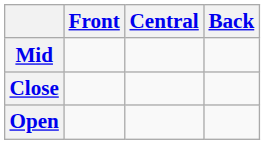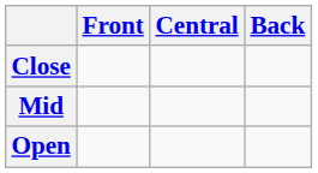 <table class="wikitable" style="text-align: center;">
 <tr>
 <th></th>
 <th><a href='#'>Front</a></th>
 <th><a href='#'>Central</a></th>
 <th><a href='#'>Back</a></th>
 </tr>
 <tr>
+<th><a href='#'>Close</a></th>
+<td> </td>
+<td></td>
+<td> </td>
+</tr>
+<tr>
 <th><a href='#'>Mid</a></th>
 <td></td>
 <td>  </td>
 <td>  </td>
-</tr>
-<tr>
-<th><a href='#'>Close</a></th>
-<td> </td>
-<td></td>
-<td> </td>
 </tr>
 <tr>
 <th><a href='#'>Open</a></th>
 <td></td>
 <td> </td>
 <td></td>
 </tr>
 </table>
